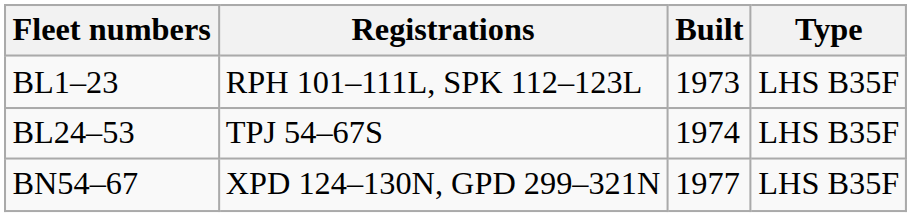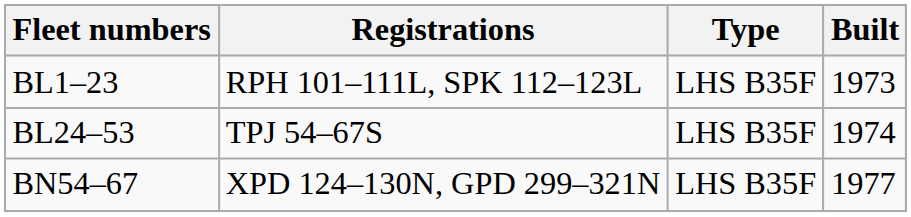 <table class="wikitable">
 <tr>
 <th>Fleet numbers</th>
 <th>Registrations</th>
+<th>Type</th>
 <th>Built</th>
-<th>Type</th>
 </tr>
 <tr>
 <td>BL1–23</td>
 <td>RPH 101–111L, SPK 112–123L</td>
+<td>LHS B35F</td>
 <td>1973</td>
-<td>LHS B35F</td>
 </tr>
 <tr>
 <td>BL24–53</td>
 <td>TPJ 54–67S</td>
+<td>LHS B35F</td>
 <td>1974</td>
-<td>LHS B35F</td>
 </tr>
 <tr>
 <td>BN54–67</td>
 <td>XPD 124–130N, GPD 299–321N</td>
+<td>LHS B35F</td>
 <td>1977</td>
-<td>LHS B35F</td>
 </tr>
 </table>
